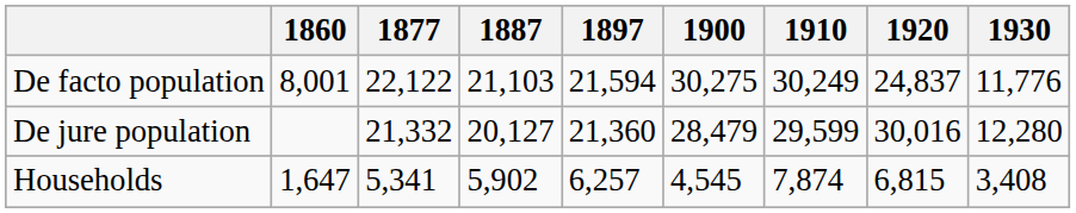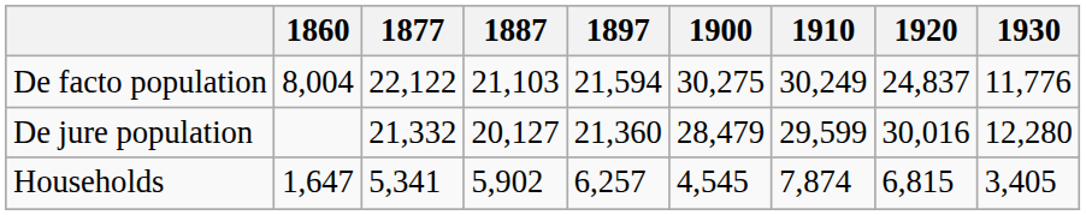 <table class="wikitable">
 <tr>
 <th></th>
 <th>1860</th>
 <th>1877</th>
 <th>1887</th>
 <th>1897</th>
 <th>1900</th>
 <th>1910</th>
 <th>1920</th>
 <th>1930</th>
 </tr>
 <tr>
 <td>De facto population</td>
-<td>8,001</td>
+<td>8,004</td>
 <td>22,122</td>
 <td>21,103</td>
 <td>21,594</td>
 <td>30,275</td>
 <td>30,249</td>
 <td>24,837</td>
 <td>11,776</td>
 </tr>
 <tr>
 <td>De jure population</td>
 <td></td>
 <td>21,332</td>
 <td>20,127</td>
 <td>21,360</td>
 <td>28,479</td>
 <td>29,599</td>
 <td>30,016</td>
 <td>12,280</td>
 </tr>
 <tr>
 <td>Households</td>
 <td>1,647</td>
 <td>5,341</td>
 <td>5,902</td>
 <td>6,257</td>
 <td>4,545</td>
 <td>7,874</td>
 <td>6,815</td>
-<td>3,408</td>
+<td>3,405</td>
 </tr>
 </table>
